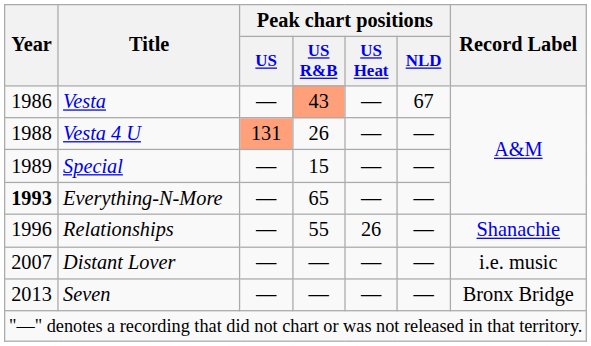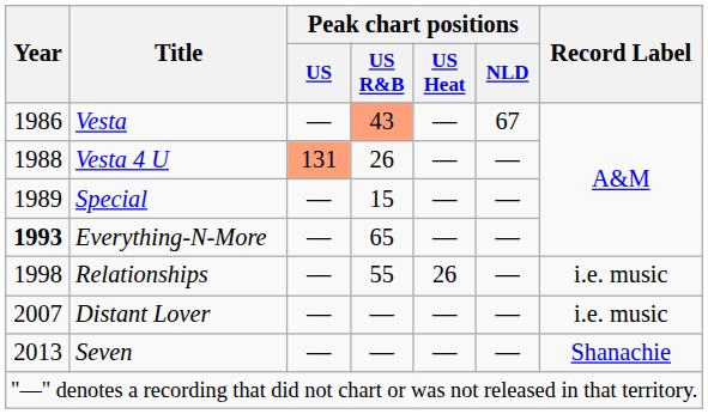 <table class="wikitable" style="text-align:center;">
 <tr>
 <th rowspan="2">Year</th>
 <th rowspan="2">Title</th>
 <th colspan="4">Peak chart positions</th>
 <th rowspan="2">Record Label</th>
 </tr>
 <tr style="font-size:smaller;">
 <th width="35"><a href='#'>US</a><br></th>
 <th width="35"><a href='#'>US<br>R&B</a><br></th>
 <th width="35"><a href='#'>US<br>Heat</a><br></th>
 <th width="35"><a href='#'>NLD</a><br></th>
 </tr>
 <tr>
 <td>1986</td>
 <td align="left"><em><a href='#'>Vesta</a></em></td>
 <td>—</td>
 <td style="background: lightsalmon;">43</td>
 <td>—</td>
 <td>67</td>
 <td rowspan="4"><a href='#'>A&M</a></td>
 </tr>
 <tr>
 <td>1988</td>
 <td align="left"><em><a href='#'>Vesta 4 U</a></em></td>
 <td style="background: lightsalmon;">131</td>
 <td>26</td>
 <td>—</td>
 <td>—</td>
 </tr>
 <tr>
 <td>1989</td>
 <td align="left"><em><a href='#'>Special</a></em></td>
 <td>—</td>
 <td>15</td>
 <td>—</td>
 <td>—</td>
 </tr>
 <tr>
 <td><strong>1993</strong></td>
 <td align="left"><em>Everything-N-More</em></td>
 <td>—</td>
 <td>65</td>
 <td>—</td>
 <td>—</td>
 </tr>
 <tr>
-<td>1996</td>
+<td>1998</td>
 <td align="left"><em>Relationships</em></td>
 <td>—</td>
 <td>55</td>
 <td>26</td>
 <td>—</td>
-<td><a href='#'>Shanachie</a></td>
+<td>i.e. music</td>
 </tr>
 <tr>
 <td>2007</td>
 <td align="left"><em>Distant Lover</em></td>
 <td>—</td>
 <td>—</td>
 <td>—</td>
 <td>—</td>
 <td>i.e. music</td>
 </tr>
 <tr>
 <td>2013</td>
 <td align="left"><em>Seven</em></td>
 <td>—</td>
 <td>—</td>
 <td>—</td>
 <td>—</td>
-<td>Bronx Bridge</td>
+<td><a href='#'>Shanachie</a></td>
 </tr>
 <tr>
 <td colspan="15" style="font-size:90%">"—" denotes a recording that did not chart or was not released in that territory.</td>
 </tr>
 </table>
